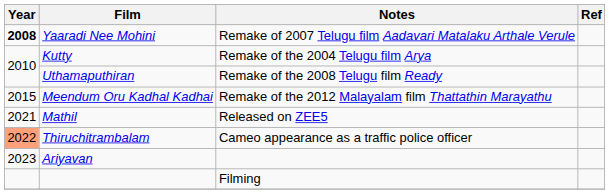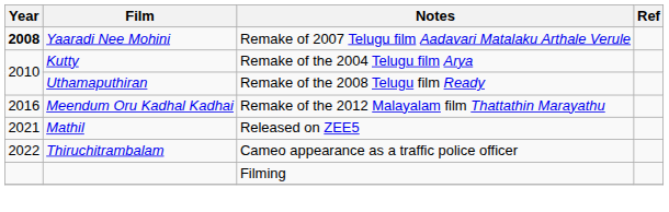 <table class="wikitable">
 <tr style="background:#ccc; text-align:center;">
 <th>Year</th>
 <th>Film</th>
 <th>Notes</th>
 <th>Ref</th>
 </tr>
 <tr>
 <td><strong>2008</strong></td>
 <td><em><a href='#'>Yaaradi Nee Mohini</a></em></td>
 <td>Remake of 2007 <a href='#'>Telugu film</a> <em><a href='#'>Aadavari Matalaku Arthale Verule</a></em></td>
 <td></td>
 </tr>
 <tr>
 <td rowspan="2">2010</td>
 <td><em><a href='#'>Kutty</a></em></td>
 <td>Remake of the 2004 <a href='#'>Telugu film</a> <em><a href='#'>Arya</a></em></td>
 <td></td>
 </tr>
 <tr>
 <td><em><a href='#'>Uthamaputhiran</a></em></td>
 <td>Remake of the 2008 <a href='#'>Telugu</a> film <em><a href='#'>Ready</a></em></td>
 <td></td>
 </tr>
 <tr>
-<td rowspan="1">2015</td>
+<td rowspan="1">2016</td>
 <td><em><a href='#'>Meendum Oru Kadhal Kadhai</a></em></td>
 <td>Remake of the 2012 <a href='#'>Malayalam</a> film <em><a href='#'>Thattathin Marayathu</a></em></td>
 <td></td>
 </tr>
 <tr>
 <td>2021</td>
 <td><em><a href='#'>Mathil</a></em></td>
 <td>Released on <a href='#'>ZEE5</a></td>
 <td></td>
 </tr>
 <tr>
-<td style="background: lightsalmon;">2022</td>
+<td>2022</td>
 <td><em><a href='#'>Thiruchitrambalam</a></em></td>
 <td>Cameo appearance as a traffic police officer</td>
-<td></td>
-</tr>
-<tr>
-<td>2023</td>
-<td><em><a href='#'>Ariyavan</a></em></td>
-<td></td>
 <td></td>
 </tr>
 <tr>
 <td></td>
 <td></td>
 <td>Filming</td>
 <td></td>
 </tr>
 <tr>
 </tr>
 </table>
